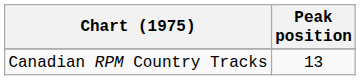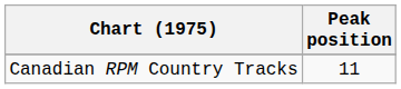 <table class="wikitable sortable">
 <tr>
 <th align="left">Chart (1975)</th>
 <th align="center">Peak<br>position</th>
 </tr>
 <tr>
 </tr>
 <tr>
 <td align="left">Canadian <em>RPM</em> Country Tracks</td>
-<td align="center">13</td>
+<td align="center">11</td>
 </tr>
 </table>
